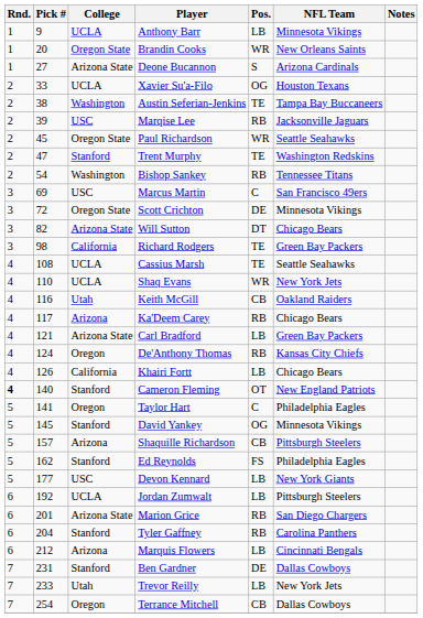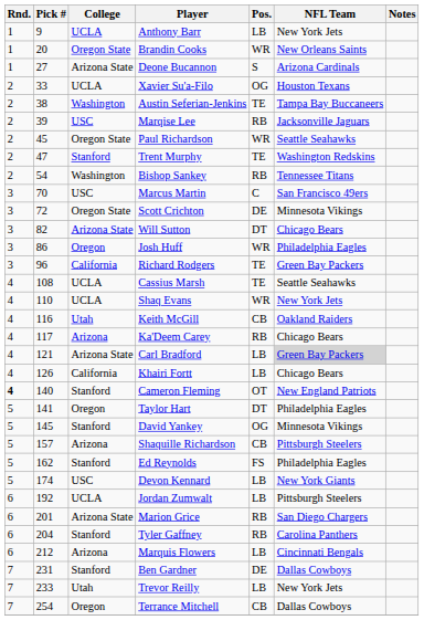 <table class="wikitable sortable">
 <tr>
 <th>Rnd.</th>
 <th>Pick #</th>
 <th>College</th>
 <th>Player</th>
 <th>Pos.</th>
 <th>NFL Team</th>
 <th>Notes</th>
 </tr>
 <tr>
 <td>1</td>
 <td>9</td>
 <td><a href='#'>UCLA</a></td>
 <td><a href='#'>Anthony Barr</a></td>
 <td>LB</td>
-<td><a href='#'>Minnesota Vikings</a></td>
+<td>New York Jets</td>
 <td></td>
 </tr>
 <tr>
 <td>1</td>
 <td>20</td>
 <td><a href='#'>Oregon State</a></td>
 <td><a href='#'>Brandin Cooks</a></td>
 <td>WR</td>
 <td><a href='#'>New Orleans Saints</a></td>
 <td></td>
 </tr>
 <tr>
 <td>1</td>
 <td>27</td>
 <td>Arizona State</td>
 <td><a href='#'>Deone Bucannon</a></td>
 <td>S</td>
 <td><a href='#'>Arizona Cardinals</a></td>
 <td></td>
 </tr>
 <tr>
 <td>2</td>
 <td>33</td>
 <td>UCLA</td>
 <td><a href='#'>Xavier Su'a-Filo</a></td>
 <td>OG</td>
 <td><a href='#'>Houston Texans</a></td>
 <td></td>
 </tr>
 <tr>
 <td>2</td>
 <td>38</td>
 <td><a href='#'>Washington</a></td>
 <td><a href='#'>Austin Seferian-Jenkins</a></td>
 <td>TE</td>
 <td><a href='#'>Tampa Bay Buccaneers</a></td>
 <td></td>
 </tr>
 <tr>
 <td>2</td>
 <td>39</td>
 <td><a href='#'>USC</a></td>
 <td><a href='#'>Marqise Lee</a></td>
 <td>RB</td>
 <td><a href='#'>Jacksonville Jaguars</a></td>
 <td></td>
 </tr>
 <tr>
 <td>2</td>
 <td>45</td>
 <td>Oregon State</td>
 <td><a href='#'>Paul Richardson</a></td>
 <td>WR</td>
 <td><a href='#'>Seattle Seahawks</a></td>
 <td></td>
 </tr>
 <tr>
 <td>2</td>
 <td>47</td>
 <td><a href='#'>Stanford</a></td>
 <td><a href='#'>Trent Murphy</a></td>
 <td>TE</td>
 <td><a href='#'>Washington Redskins</a></td>
 <td></td>
 </tr>
 <tr>
 <td>2</td>
 <td>54</td>
 <td>Washington</td>
 <td><a href='#'>Bishop Sankey</a></td>
 <td>RB</td>
 <td><a href='#'>Tennessee Titans</a></td>
 <td></td>
 </tr>
 <tr>
 <td>3</td>
-<td>69</td>
+<td>70</td>
 <td>USC</td>
 <td><a href='#'>Marcus Martin</a></td>
 <td>C</td>
 <td><a href='#'>San Francisco 49ers</a></td>
 <td></td>
 </tr>
 <tr>
 <td>3</td>
 <td>72</td>
 <td>Oregon State</td>
 <td><a href='#'>Scott Crichton</a></td>
 <td>DE</td>
 <td>Minnesota Vikings</td>
 <td></td>
 </tr>
 <tr>
 <td>3</td>
 <td>82</td>
 <td><a href='#'>Arizona State</a></td>
 <td><a href='#'>Will Sutton</a></td>
 <td>DT</td>
 <td><a href='#'>Chicago Bears</a></td>
 <td></td>
 </tr>
 <tr>
 <td>3</td>
-<td>98</td>
+<td>86</td>
+<td><a href='#'>Oregon</a></td>
+<td><a href='#'>Josh Huff</a></td>
+<td>WR</td>
+<td><a href='#'>Philadelphia Eagles</a></td>
+<td></td>
+</tr>
+<tr>
+<td>3</td>
+<td>96</td>
 <td><a href='#'>California</a></td>
 <td><a href='#'>Richard Rodgers</a></td>
 <td>TE</td>
 <td><a href='#'>Green Bay Packers</a></td>
 <td></td>
 </tr>
 <tr>
 <td>4</td>
 <td>108</td>
 <td>UCLA</td>
 <td><a href='#'>Cassius Marsh</a></td>
 <td>TE</td>
 <td>Seattle Seahawks</td>
 <td></td>
 </tr>
 <tr>
 <td>4</td>
 <td>110</td>
 <td>UCLA</td>
 <td><a href='#'>Shaq Evans</a></td>
 <td>WR</td>
 <td><a href='#'>New York Jets</a></td>
 <td></td>
 </tr>
 <tr>
 <td>4</td>
 <td>116</td>
 <td><a href='#'>Utah</a></td>
 <td><a href='#'>Keith McGill</a></td>
 <td>CB</td>
 <td><a href='#'>Oakland Raiders</a></td>
 <td></td>
 </tr>
 <tr>
 <td>4</td>
 <td>117</td>
 <td><a href='#'>Arizona</a></td>
 <td><a href='#'>Ka'Deem Carey</a></td>
 <td>RB</td>
 <td>Chicago Bears</td>
 <td></td>
 </tr>
 <tr>
 <td>4</td>
 <td>121</td>
 <td>Arizona State</td>
 <td><a href='#'>Carl Bradford</a></td>
 <td>LB</td>
-<td><a href='#'>Green Bay Packers</a></td>
-<td></td>
-</tr>
-<tr>
-<td>4</td>
-<td>124</td>
-<td>Oregon</td>
-<td><a href='#'>De'Anthony Thomas</a></td>
-<td>RB</td>
-<td><a href='#'>Kansas City Chiefs</a></td>
+<td style="background: lightgrey;"><a href='#'>Green Bay Packers</a></td>
 <td></td>
 </tr>
 <tr>
 <td>4</td>
 <td>126</td>
 <td>California</td>
 <td><a href='#'>Khairi Fortt</a></td>
 <td>LB</td>
 <td>Chicago Bears</td>
 <td></td>
 </tr>
 <tr>
 <td><strong>4</strong></td>
 <td>140</td>
 <td>Stanford</td>
 <td><a href='#'>Cameron Fleming</a></td>
 <td>OT</td>
 <td><a href='#'>New England Patriots</a></td>
 <td></td>
 </tr>
 <tr>
 <td>5</td>
 <td>141</td>
 <td>Oregon</td>
 <td><a href='#'>Taylor Hart</a></td>
-<td>C</td>
+<td>DT</td>
 <td>Philadelphia Eagles</td>
 <td></td>
 </tr>
 <tr>
 <td>5</td>
 <td>145</td>
 <td>Stanford</td>
 <td><a href='#'>David Yankey</a></td>
 <td>OG</td>
 <td>Minnesota Vikings</td>
 <td></td>
 </tr>
 <tr>
 <td>5</td>
 <td>157</td>
 <td>Arizona</td>
 <td><a href='#'>Shaquille Richardson</a></td>
 <td>CB</td>
 <td><a href='#'>Pittsburgh Steelers</a></td>
 <td></td>
 </tr>
 <tr>
 <td>5</td>
 <td>162</td>
 <td>Stanford</td>
 <td><a href='#'>Ed Reynolds</a></td>
 <td>FS</td>
 <td>Philadelphia Eagles</td>
 <td></td>
 </tr>
 <tr>
 <td>5</td>
-<td>177</td>
+<td>174</td>
 <td>USC</td>
 <td><a href='#'>Devon Kennard</a></td>
 <td>LB</td>
 <td><a href='#'>New York Giants</a></td>
 <td></td>
 </tr>
 <tr>
 <td>6</td>
 <td>192</td>
 <td>UCLA</td>
 <td><a href='#'>Jordan Zumwalt</a></td>
 <td>LB</td>
 <td>Pittsburgh Steelers</td>
 <td></td>
 </tr>
 <tr>
 <td>6</td>
 <td>201</td>
 <td>Arizona State</td>
 <td><a href='#'>Marion Grice</a></td>
 <td>RB</td>
 <td><a href='#'>San Diego Chargers</a></td>
 <td></td>
 </tr>
 <tr>
 <td>6</td>
 <td>204</td>
 <td>Stanford</td>
 <td><a href='#'>Tyler Gaffney</a></td>
 <td>RB</td>
 <td><a href='#'>Carolina Panthers</a></td>
 <td></td>
 </tr>
 <tr>
 <td>6</td>
 <td>212</td>
 <td>Arizona</td>
 <td><a href='#'>Marquis Flowers</a></td>
 <td>LB</td>
 <td><a href='#'>Cincinnati Bengals</a></td>
 <td></td>
 </tr>
 <tr>
 <td>7</td>
 <td>231</td>
 <td>Stanford</td>
 <td><a href='#'>Ben Gardner</a></td>
 <td>DE</td>
 <td><a href='#'>Dallas Cowboys</a></td>
 <td></td>
 </tr>
 <tr>
 <td>7</td>
 <td>233</td>
 <td>Utah</td>
 <td><a href='#'>Trevor Reilly</a></td>
 <td>LB</td>
 <td>New York Jets</td>
 <td></td>
 </tr>
 <tr>
 <td>7</td>
 <td>254</td>
 <td>Oregon</td>
 <td><a href='#'>Terrance Mitchell</a></td>
 <td>CB</td>
 <td>Dallas Cowboys</td>
 <td></td>
 </tr>
 <tr>
 </tr>
 </table>
